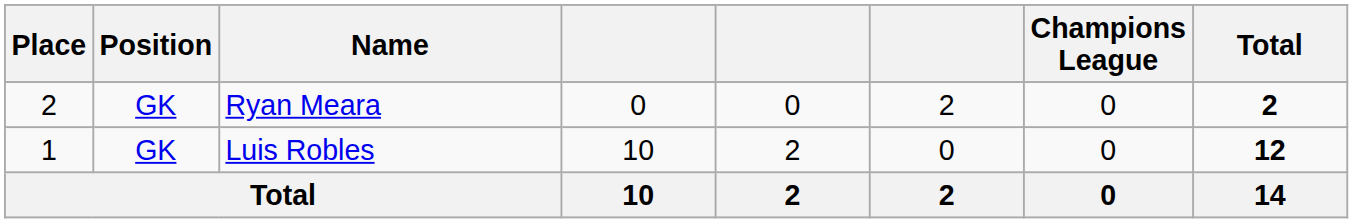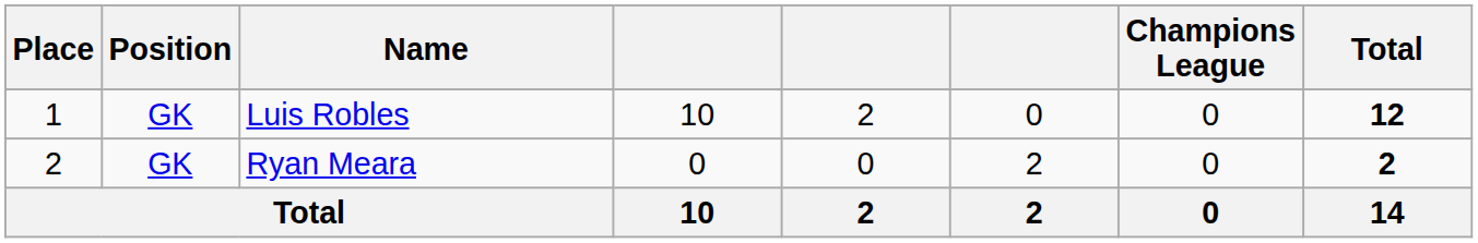 <table class="wikitable" style="font-size: 95%; text-align: center;">
 <tr>
 <th width=30>Place</th>
 <th width=30>Position</th>
 <th width=175>Name</th>
 <th width=75></th>
 <th width=75></th>
 <th width=75></th>
 <th width=75>Champions League</th>
 <th width=75><strong>Total</strong></th>
 </tr>
 <tr>
+<td>1</td>
+<td><a href='#'>GK</a></td>
+<td align=left> <a href='#'>Luis Robles</a></td>
+<td>10</td>
+<td>2</td>
+<td>0</td>
+<td>0</td>
+<td><strong>12</strong></td>
+</tr>
+<tr>
 <td>2</td>
 <td><a href='#'>GK</a></td>
 <td align=left> <a href='#'>Ryan Meara</a></td>
 <td>0</td>
 <td>0</td>
 <td>2</td>
 <td>0</td>
 <td><strong>2</strong></td>
 </tr>
 <tr>
-<td>1</td>
-<td><a href='#'>GK</a></td>
-<td align=left> <a href='#'>Luis Robles</a></td>
-<td>10</td>
-<td>2</td>
-<td>0</td>
-<td>0</td>
-<td><strong>12</strong></td>
-</tr>
-<tr>
 <th colspan="3">Total</th>
 <th>10</th>
 <th>2</th>
 <th>2</th>
 <th>0</th>
 <th>14</th>
 </tr>
 </table>
